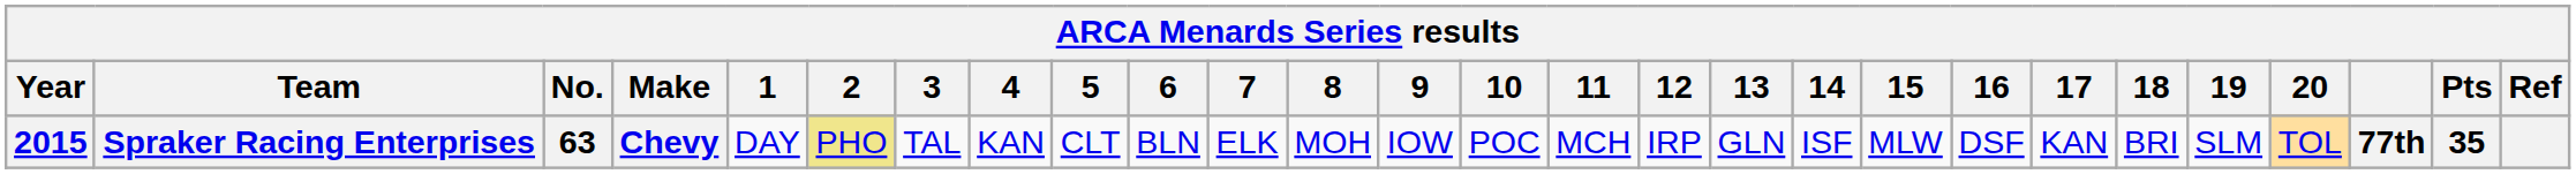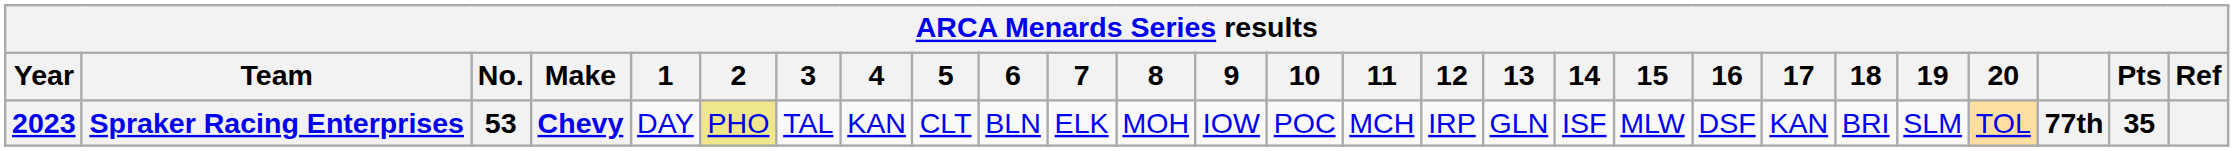 <table class="wikitable" style="text-align:center; font-size:75%">
 <tr>
 <th colspan=27><a href='#'>ARCA Menards Series</a> results</th>
 </tr>
 <tr>
 <th>Year</th>
 <th>Team</th>
 <th>No.</th>
 <th>Make</th>
 <th>1</th>
 <th>2</th>
 <th>3</th>
 <th>4</th>
 <th>5</th>
 <th>6</th>
 <th>7</th>
 <th>8</th>
 <th>9</th>
 <th>10</th>
 <th>11</th>
 <th>12</th>
 <th>13</th>
 <th>14</th>
 <th>15</th>
 <th>16</th>
 <th>17</th>
 <th>18</th>
 <th>19</th>
 <th>20</th>
 <th></th>
 <th>Pts</th>
 <th>Ref</th>
 </tr>
 <tr>
-<th><a href='#'>2015</a></th>
+<th><a href='#'>2023</a></th>
 <th><a href='#'>Spraker Racing Enterprises</a></th>
-<th>63</th>
+<th>53</th>
 <th><a href='#'>Chevy</a></th>
 <td><a href='#'>DAY</a></td>
 <td style="background: khaki;"><a href='#'>PHO</a></td>
 <td><a href='#'>TAL</a></td>
 <td><a href='#'>KAN</a></td>
 <td><a href='#'>CLT</a></td>
 <td><a href='#'>BLN</a></td>
 <td><a href='#'>ELK</a></td>
 <td><a href='#'>MOH</a></td>
 <td><a href='#'>IOW</a></td>
 <td><a href='#'>POC</a></td>
 <td><a href='#'>MCH</a></td>
 <td><a href='#'>IRP</a></td>
 <td><a href='#'>GLN</a></td>
 <td><a href='#'>ISF</a></td>
 <td><a href='#'>MLW</a></td>
 <td><a href='#'>DSF</a></td>
 <td><a href='#'>KAN</a></td>
 <td><a href='#'>BRI</a></td>
 <td><a href='#'>SLM</a></td>
 <td style="background:#FFDF9F;"><a href='#'>TOL</a><br></td>
 <th>77th</th>
 <th>35</th>
 <th></th>
 </tr>
 </table>
